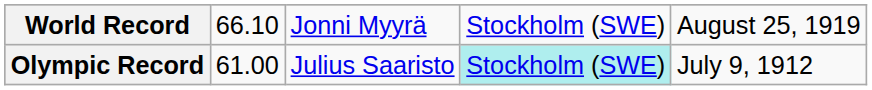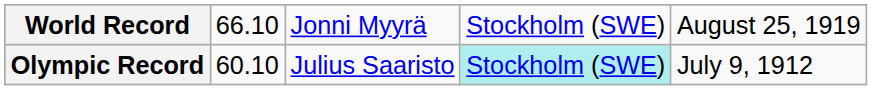 <table class="wikitable" style="font-size:95%;">
 <tr>
 <th>World Record</th>
 <td>66.10</td>
 <td> <a href='#'>Jonni Myyrä</a></td>
 <td><a href='#'>Stockholm</a> (<a href='#'>SWE</a>)</td>
 <td>August 25, 1919</td>
 </tr>
 <tr>
 <th>Olympic Record</th>
-<td>61.00</td>
+<td>60.10</td>
 <td> <a href='#'>Julius Saaristo</a></td>
 <td style="background: paleturquoise;"><a href='#'>Stockholm</a> (<a href='#'>SWE</a>)</td>
 <td>July 9, 1912</td>
 </tr>
 </table>
